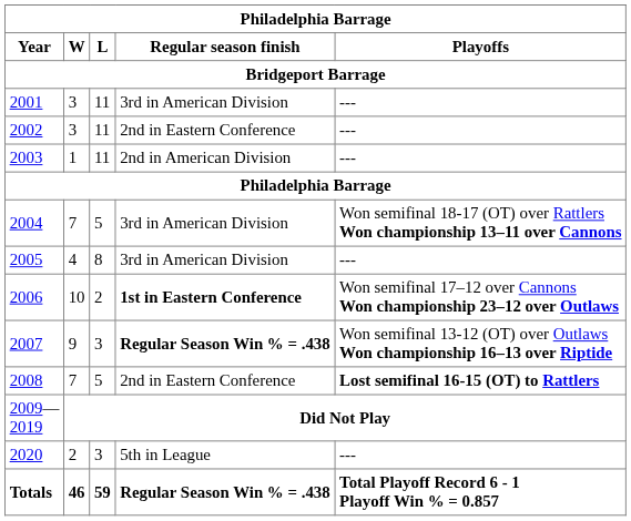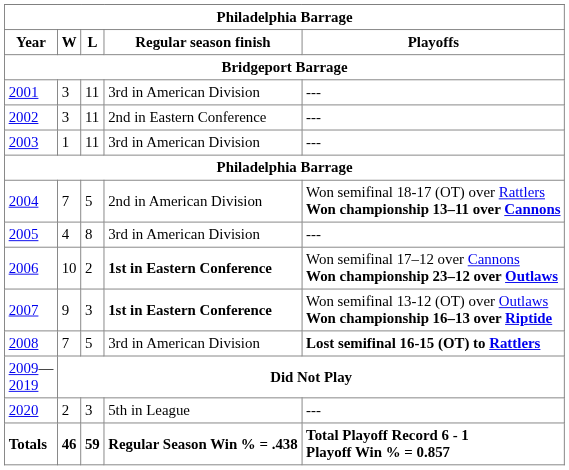 <table class="toccolours" border="1" cellpadding="4" cellspacing="2" style="border-collapse: collapse;">
 <tr bgcolor="#efefef">
 </tr>
 <tr>
 <td colspan="5" align="center"><strong>Philadelphia Barrage</strong></td>
 </tr>
 <tr>
 <th>Year</th>
 <th>W</th>
 <th>L</th>
 <th>Regular season finish</th>
 <th>Playoffs</th>
 </tr>
 <tr>
 <td colspan="5" align="center"><strong>Bridgeport Barrage</strong></td>
 </tr>
 <tr>
 <td><a href='#'>2001</a></td>
 <td>3</td>
 <td>11</td>
 <td>3rd in American Division</td>
 <td>---</td>
 </tr>
 <tr>
 <td><a href='#'>2002</a></td>
 <td>3</td>
 <td>11</td>
 <td>2nd in Eastern Conference</td>
 <td>---</td>
 </tr>
 <tr>
 <td><a href='#'>2003</a></td>
 <td>1</td>
 <td>11</td>
-<td>2nd in American Division</td>
+<td>3rd in American Division</td>
 <td>---</td>
 </tr>
 <tr>
 <td colspan="5" align="center"><strong>Philadelphia Barrage</strong></td>
 </tr>
 <tr>
 <td><a href='#'>2004</a></td>
 <td>7</td>
 <td>5</td>
-<td>3rd in American Division</td>
+<td>2nd in American Division</td>
 <td>Won semifinal 18-17 (OT) over <a href='#'>Rattlers</a> <br> <strong>Won championship 13–11 over <a href='#'>Cannons</a></strong></td>
 </tr>
 <tr>
 <td><a href='#'>2005</a></td>
 <td>4</td>
 <td>8</td>
 <td>3rd in American Division</td>
 <td>---</td>
 </tr>
 <tr>
 <td><a href='#'>2006</a></td>
 <td>10</td>
 <td>2</td>
 <td><strong>1st in Eastern Conference</strong></td>
 <td>Won semifinal 17–12 over <a href='#'>Cannons</a> <br> <strong>Won championship 23–12 over <a href='#'>Outlaws</a></strong></td>
 </tr>
 <tr>
 <td><a href='#'>2007</a></td>
 <td>9</td>
 <td>3</td>
-<td><strong>Regular Season Win % = .438</strong></td>
+<td><strong>1st in Eastern Conference</strong></td>
 <td>Won semifinal 13-12 (OT) over <a href='#'>Outlaws</a> <br> <strong>Won championship 16–13 over <a href='#'>Riptide</a></strong></td>
 </tr>
 <tr>
 <td><a href='#'>2008</a></td>
 <td>7</td>
 <td>5</td>
-<td>2nd in Eastern Conference</td>
+<td>3rd in American Division</td>
 <td><strong>Lost semifinal 16-15 (OT) to <a href='#'>Rattlers</a></strong></td>
 </tr>
 <tr>
 <td><a href='#'>2009</a>— <br> <a href='#'>2019</a></td>
 <td colspan="5" style="text-align:center;"><strong>Did Not Play</strong></td>
 </tr>
 <tr>
 <td><a href='#'>2020</a></td>
 <td>2</td>
 <td>3</td>
 <td>5th in League</td>
 <td>---</td>
 </tr>
 <tr>
 <td><strong>Totals</strong></td>
 <td><strong>46</strong></td>
 <td><strong>59</strong></td>
 <td><strong>Regular Season Win % = .438</strong></td>
 <td><strong>Total Playoff Record 6 - 1</strong> <br> <strong>Playoff Win % = 0.857</strong></td>
 </tr>
 </table>
